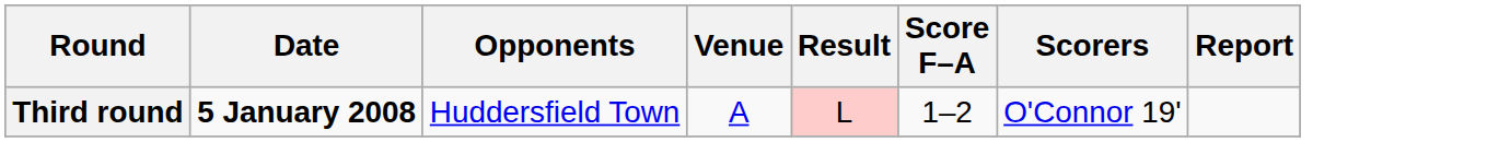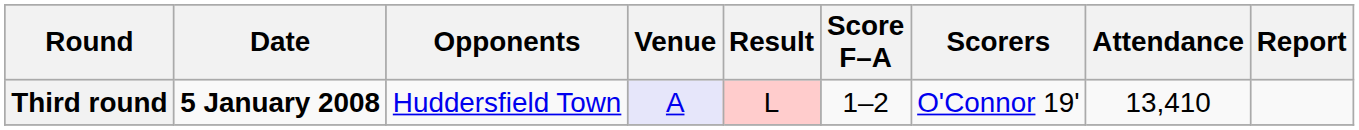 <table class="wikitable plainrowheaders" style="text-align:center">
 <tr>
 <th scope="col">Round</th>
 <th scope="col">Date</th>
 <th scope="col">Opponents</th>
 <th scope="col">Venue</th>
 <th scope="col">Result</th>
 <th scope="col">Score<br>F–A</th>
 <th scope="col">Scorers</th>
+<th scope="col">Attendance</th>
 <th scope="col">Report</th>
 </tr>
 <tr>
 <th scope="row">Third round</th>
 <td align="left"><strong>5 January 2008</strong></td>
 <td align="left"><a href='#'>Huddersfield Town</a></td>
-<td><a href='#'>A</a></td>
+<td style="background: lavender;"><a href='#'>A</a></td>
 <td style="background:#fcc">L</td>
 <td>1–2</td>
 <td align="left"><a href='#'>O'Connor</a> 19'</td>
+<td>13,410</td>
 <td></td>
 </tr>
 </table>
